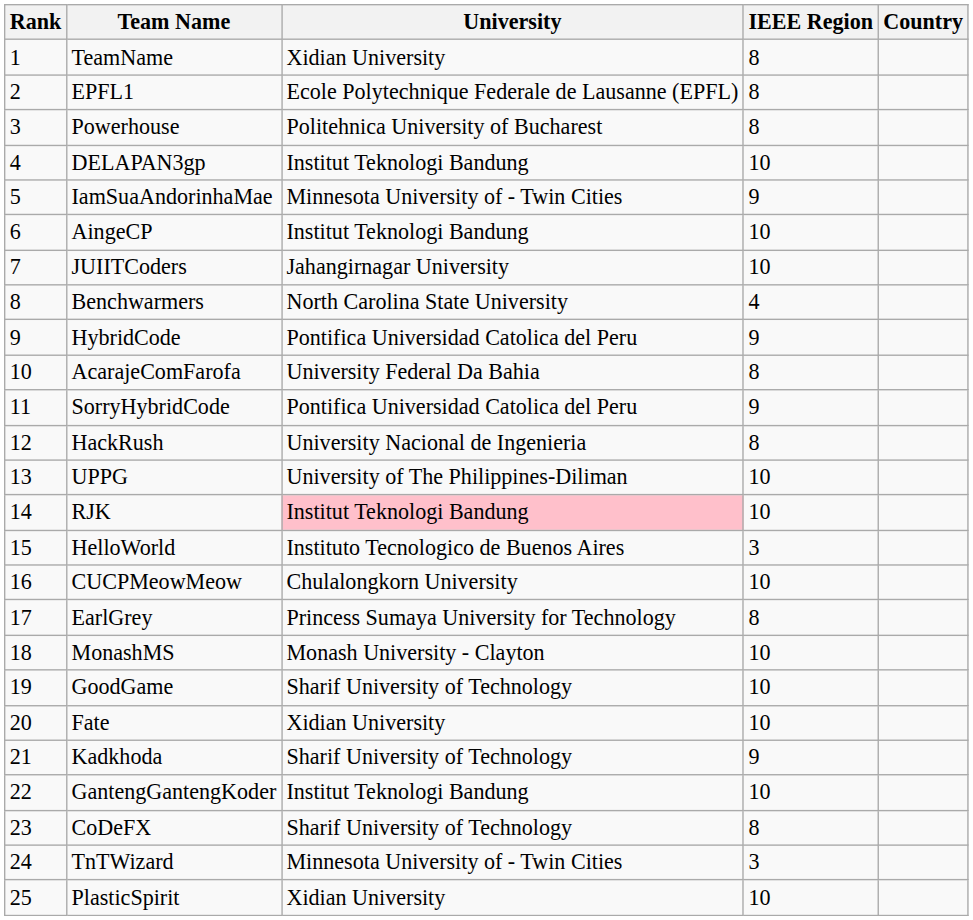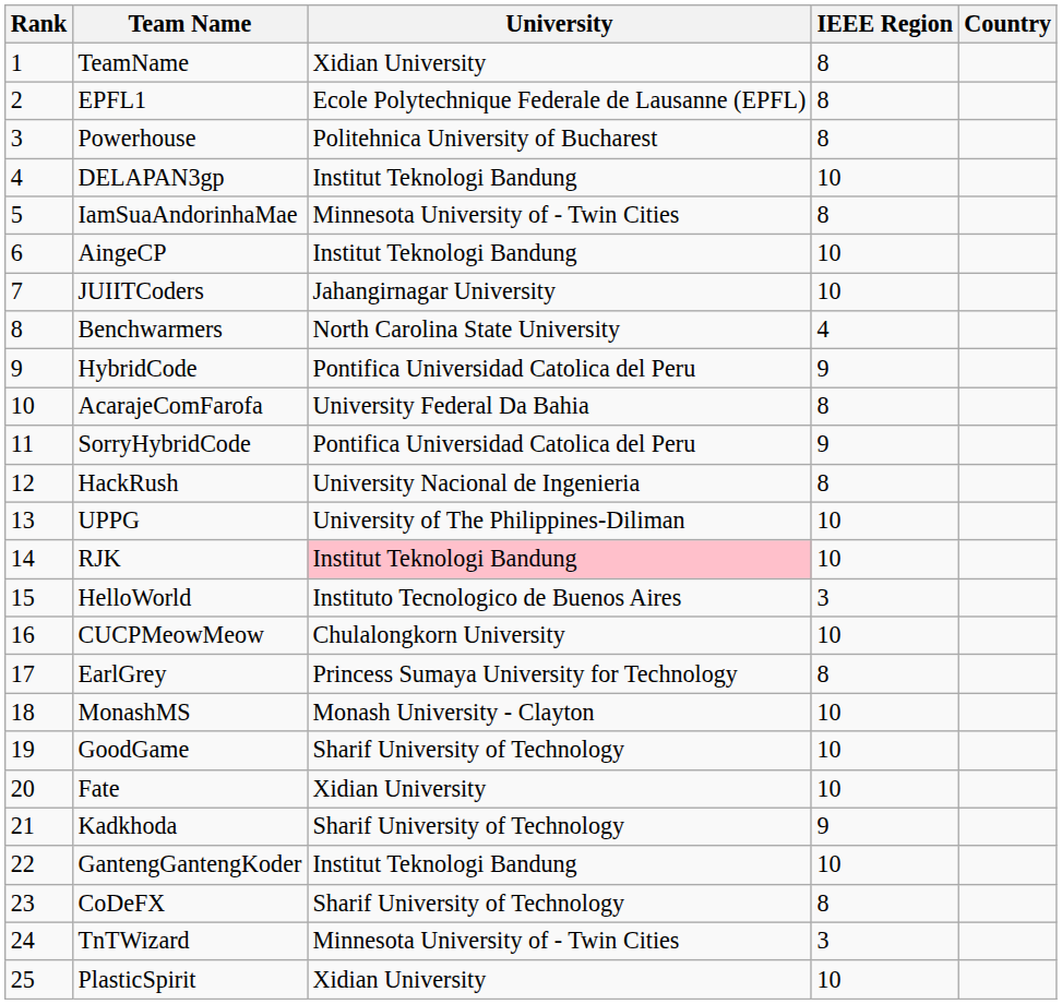 <table class="wikitable">
 <tr>
 <th><strong>Rank</strong></th>
 <th><strong>Team Name</strong></th>
 <th><strong>University</strong></th>
 <th><strong>IEEE Region</strong></th>
 <th><strong>Country</strong></th>
 </tr>
 <tr>
 <td>1</td>
 <td>TeamName</td>
 <td>Xidian University</td>
 <td>8</td>
 <td></td>
 </tr>
 <tr>
 <td>2</td>
 <td>EPFL1</td>
 <td>Ecole Polytechnique Federale de Lausanne (EPFL)</td>
 <td>8</td>
 <td></td>
 </tr>
 <tr>
 <td>3</td>
 <td>Powerhouse</td>
 <td>Politehnica University of Bucharest</td>
 <td>8</td>
 <td></td>
 </tr>
 <tr>
 <td>4</td>
 <td>DELAPAN3gp</td>
 <td>Institut Teknologi Bandung</td>
 <td>10</td>
 <td></td>
 </tr>
 <tr>
 <td>5</td>
 <td>IamSuaAndorinhaMae</td>
 <td>Minnesota University of - Twin Cities</td>
-<td>9</td>
+<td>8</td>
 <td></td>
 </tr>
 <tr>
 <td>6</td>
 <td>AingeCP</td>
 <td>Institut Teknologi Bandung</td>
 <td>10</td>
 <td></td>
 </tr>
 <tr>
 <td>7</td>
 <td>JUIITCoders</td>
 <td>Jahangirnagar University</td>
 <td>10</td>
 <td></td>
 </tr>
 <tr>
 <td>8</td>
 <td>Benchwarmers</td>
 <td>North Carolina State University</td>
 <td>4</td>
 <td></td>
 </tr>
 <tr>
 <td>9</td>
 <td>HybridCode</td>
 <td>Pontifica Universidad Catolica del Peru</td>
 <td>9</td>
 <td></td>
 </tr>
 <tr>
 <td>10</td>
 <td>AcarajeComFarofa</td>
 <td>University Federal Da Bahia</td>
 <td>8</td>
 <td></td>
 </tr>
 <tr>
 <td>11</td>
 <td>SorryHybridCode</td>
 <td>Pontifica Universidad Catolica del Peru</td>
 <td>9</td>
 <td></td>
 </tr>
 <tr>
 <td>12</td>
 <td>HackRush</td>
 <td>University Nacional de Ingenieria</td>
 <td>8</td>
 <td></td>
 </tr>
 <tr>
 <td>13</td>
 <td>UPPG</td>
 <td>University of The Philippines-Diliman</td>
 <td>10</td>
 <td></td>
 </tr>
 <tr>
 <td>14</td>
 <td>RJK</td>
 <td style="background: pink;">Institut Teknologi Bandung</td>
 <td>10</td>
 <td></td>
 </tr>
 <tr>
 <td>15</td>
 <td>HelloWorld</td>
 <td>Instituto Tecnologico de Buenos Aires</td>
 <td>3</td>
 <td></td>
 </tr>
 <tr>
 <td>16</td>
 <td>CUCPMeowMeow</td>
 <td>Chulalongkorn University</td>
 <td>10</td>
 <td></td>
 </tr>
 <tr>
 <td>17</td>
 <td>EarlGrey</td>
 <td>Princess Sumaya University for Technology</td>
 <td>8</td>
 <td></td>
 </tr>
 <tr>
 <td>18</td>
 <td>MonashMS</td>
 <td>Monash University - Clayton</td>
 <td>10</td>
 <td></td>
 </tr>
 <tr>
 <td>19</td>
 <td>GoodGame</td>
 <td>Sharif University of Technology</td>
 <td>10</td>
 <td></td>
 </tr>
 <tr>
 <td>20</td>
 <td>Fate</td>
 <td>Xidian University</td>
 <td>10</td>
 <td></td>
 </tr>
 <tr>
 <td>21</td>
 <td>Kadkhoda</td>
 <td>Sharif University of Technology</td>
 <td>9</td>
 <td></td>
 </tr>
 <tr>
 <td>22</td>
 <td>GantengGantengKoder</td>
 <td>Institut Teknologi Bandung</td>
 <td>10</td>
 <td></td>
 </tr>
 <tr>
 <td>23</td>
 <td>CoDeFX</td>
 <td>Sharif University of Technology</td>
 <td>8</td>
 <td></td>
 </tr>
 <tr>
 <td>24</td>
 <td>TnTWizard</td>
 <td>Minnesota University of - Twin Cities</td>
 <td>3</td>
 <td></td>
 </tr>
 <tr>
 <td>25</td>
 <td>PlasticSpirit</td>
 <td>Xidian University</td>
 <td>10</td>
 <td></td>
 </tr>
 </table>
